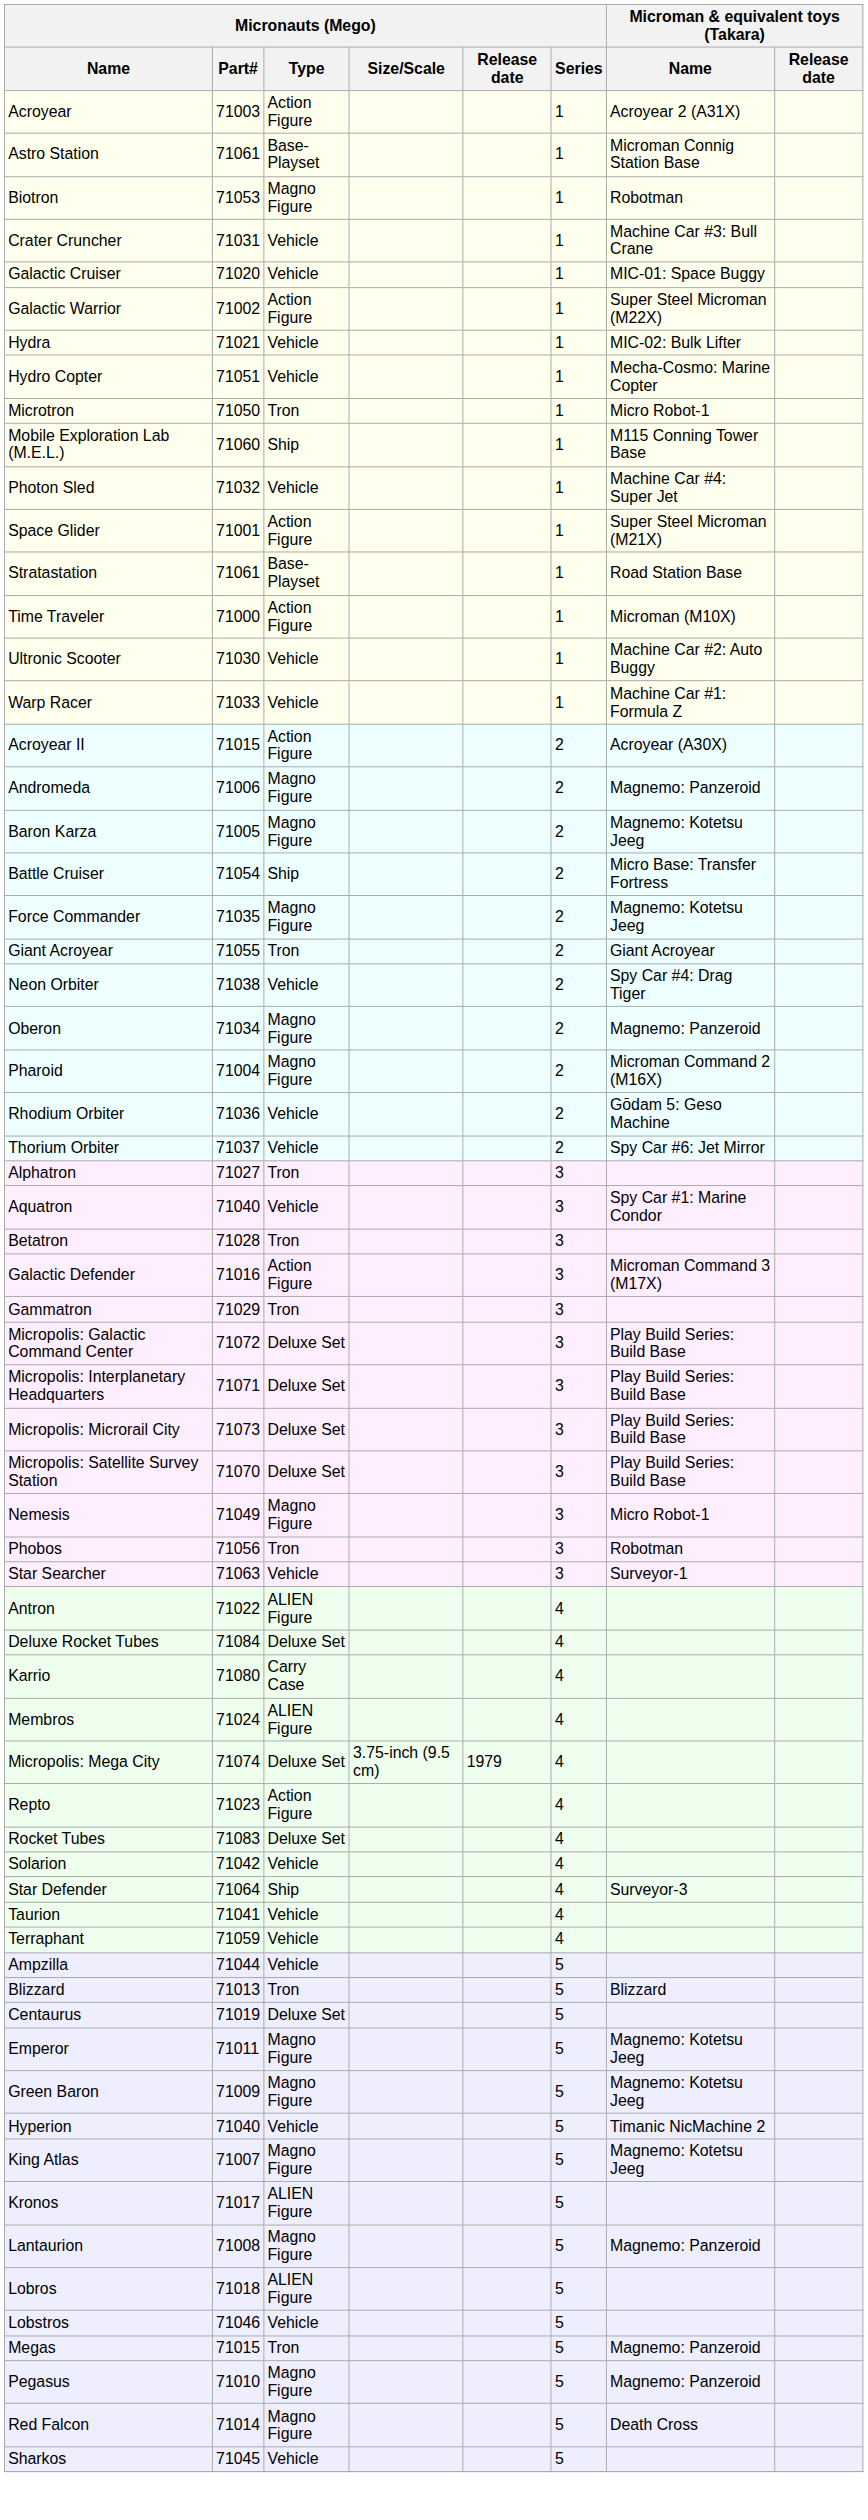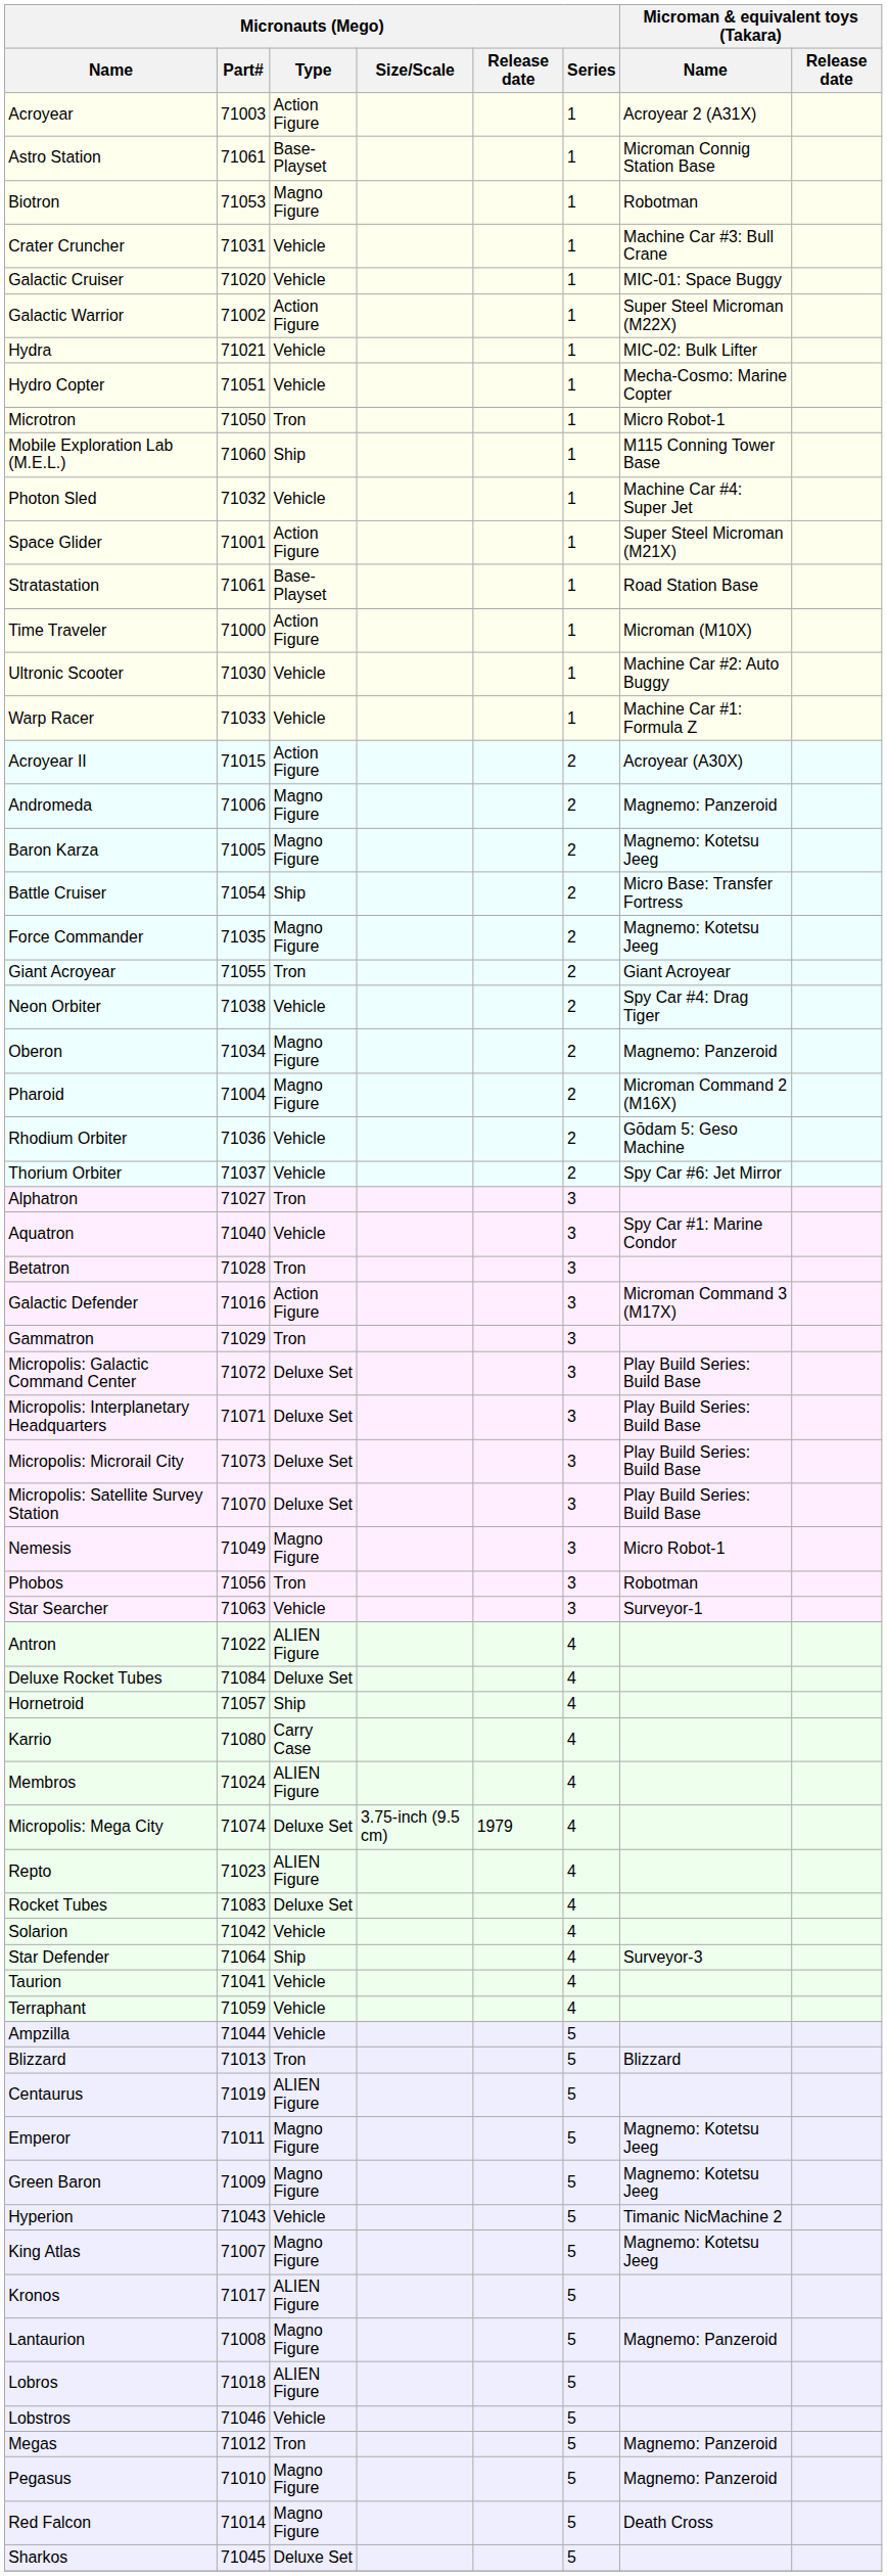 <table class="wikitable collapsible sortable">
 <tr>
 <th colspan="6">Micronauts (Mego)</th>
 <th colspan="2">Microman & equivalent toys (Takara)</th>
 </tr>
 <tr>
 <th>Name</th>
 <th>Part#</th>
 <th>Type</th>
 <th>Size/Scale</th>
 <th>Release date</th>
 <th>Series</th>
 <th>Name</th>
 <th>Release date</th>
 </tr>
 <tr bgcolor="#ffffee">
 <td>Acroyear</td>
 <td>71003</td>
 <td>Action Figure</td>
 <td></td>
 <td></td>
 <td>1</td>
 <td>Acroyear 2 (A31X)</td>
 <td></td>
 </tr>
 <tr bgcolor="#ffffee">
 <td>Astro Station</td>
 <td>71061</td>
 <td>Base-Playset</td>
 <td></td>
 <td></td>
 <td>1</td>
 <td>Microman Connig Station Base</td>
 <td></td>
 </tr>
 <tr bgcolor="#ffffee">
 <td>Biotron</td>
 <td>71053</td>
 <td>Magno Figure</td>
 <td></td>
 <td></td>
 <td>1</td>
 <td>Robotman</td>
 <td></td>
 </tr>
 <tr bgcolor="#ffffee">
 <td>Crater Cruncher</td>
 <td>71031</td>
 <td>Vehicle</td>
 <td></td>
 <td></td>
 <td>1</td>
 <td>Machine Car #3: Bull Crane</td>
 <td></td>
 </tr>
 <tr bgcolor="#ffffee">
 <td>Galactic Cruiser</td>
 <td>71020</td>
 <td>Vehicle</td>
 <td></td>
 <td></td>
 <td>1</td>
 <td>MIC-01: Space Buggy</td>
 <td></td>
 </tr>
 <tr bgcolor="#ffffee">
 <td>Galactic Warrior</td>
 <td>71002</td>
 <td>Action Figure</td>
 <td></td>
 <td></td>
 <td>1</td>
 <td>Super Steel Microman (M22X)</td>
 <td></td>
 </tr>
 <tr bgcolor="#ffffee">
 <td>Hydra</td>
 <td>71021</td>
 <td>Vehicle</td>
 <td></td>
 <td></td>
 <td>1</td>
 <td>MIC-02: Bulk Lifter</td>
 <td></td>
 </tr>
 <tr bgcolor="#ffffee">
 <td>Hydro Copter</td>
 <td>71051</td>
 <td>Vehicle</td>
 <td></td>
 <td></td>
 <td>1</td>
 <td>Mecha-Cosmo: Marine Copter</td>
 <td></td>
 </tr>
 <tr bgcolor="#ffffee">
 <td>Microtron</td>
 <td>71050</td>
 <td>Tron</td>
 <td></td>
 <td></td>
 <td>1</td>
 <td>Micro Robot-1</td>
 <td></td>
 </tr>
 <tr bgcolor="#ffffee">
 <td>Mobile Exploration Lab (M.E.L.)</td>
 <td>71060</td>
 <td>Ship</td>
 <td></td>
 <td></td>
 <td>1</td>
 <td>M115 Conning Tower Base</td>
 <td></td>
 </tr>
 <tr bgcolor="#ffffee">
 <td>Photon Sled</td>
 <td>71032</td>
 <td>Vehicle</td>
 <td></td>
 <td></td>
 <td>1</td>
 <td>Machine Car #4: Super Jet</td>
 <td></td>
 </tr>
 <tr bgcolor="#ffffee">
 <td>Space Glider</td>
 <td>71001</td>
 <td>Action Figure</td>
 <td></td>
 <td></td>
 <td>1</td>
 <td>Super Steel Microman (M21X)</td>
 <td></td>
 </tr>
 <tr bgcolor="#ffffee">
 <td>Stratastation</td>
 <td>71061</td>
 <td>Base-Playset</td>
 <td></td>
 <td></td>
 <td>1</td>
 <td>Road Station Base</td>
 <td></td>
 </tr>
 <tr bgcolor="#ffffee">
 <td>Time Traveler</td>
 <td>71000</td>
 <td>Action Figure</td>
 <td></td>
 <td></td>
 <td>1</td>
 <td>Microman (M10X)</td>
 <td></td>
 </tr>
 <tr bgcolor="#ffffee">
 <td>Ultronic Scooter</td>
 <td>71030</td>
 <td>Vehicle</td>
 <td></td>
 <td></td>
 <td>1</td>
 <td>Machine Car #2: Auto Buggy</td>
 <td></td>
 </tr>
 <tr bgcolor="#ffffee">
 <td>Warp Racer</td>
 <td>71033</td>
 <td>Vehicle</td>
 <td></td>
 <td></td>
 <td>1</td>
 <td>Machine Car #1: Formula Z</td>
 <td></td>
 </tr>
 <tr bgcolor="#eeffff">
 <td>Acroyear II</td>
 <td>71015</td>
 <td>Action Figure</td>
 <td></td>
 <td></td>
 <td>2</td>
 <td>Acroyear (A30X)</td>
 <td></td>
 </tr>
 <tr bgcolor="#eeffff">
 <td>Andromeda</td>
 <td>71006</td>
 <td>Magno Figure</td>
 <td></td>
 <td></td>
 <td>2</td>
 <td>Magnemo: Panzeroid</td>
 <td></td>
 </tr>
 <tr bgcolor="#eeffff">
 <td>Baron Karza</td>
 <td>71005</td>
 <td>Magno Figure</td>
 <td></td>
 <td></td>
 <td>2</td>
 <td>Magnemo: Kotetsu Jeeg</td>
 <td></td>
 </tr>
 <tr bgcolor="#eeffff">
 <td>Battle Cruiser</td>
 <td>71054</td>
 <td>Ship</td>
 <td></td>
 <td></td>
 <td>2</td>
 <td>Micro Base: Transfer Fortress</td>
 <td></td>
 </tr>
 <tr bgcolor="#eeffff">
 <td>Force Commander</td>
 <td>71035</td>
 <td>Magno Figure</td>
 <td></td>
 <td></td>
 <td>2</td>
 <td>Magnemo: Kotetsu Jeeg</td>
 <td></td>
 </tr>
 <tr bgcolor="#eeffff">
 <td>Giant Acroyear</td>
 <td>71055</td>
 <td>Tron</td>
 <td></td>
 <td></td>
 <td>2</td>
 <td>Giant Acroyear</td>
 <td></td>
 </tr>
 <tr bgcolor="#eeffff">
 <td>Neon Orbiter</td>
 <td>71038</td>
 <td>Vehicle</td>
 <td></td>
 <td></td>
 <td>2</td>
 <td>Spy Car #4: Drag Tiger</td>
 <td></td>
 </tr>
 <tr bgcolor="#eeffff">
 <td>Oberon</td>
 <td>71034</td>
 <td>Magno Figure</td>
 <td></td>
 <td></td>
 <td>2</td>
 <td>Magnemo: Panzeroid</td>
 <td></td>
 </tr>
 <tr bgcolor="#eeffff">
 <td>Pharoid</td>
 <td>71004</td>
 <td>Magno Figure</td>
 <td></td>
 <td></td>
 <td>2</td>
 <td>Microman Command 2 (M16X)</td>
 <td></td>
 </tr>
 <tr bgcolor="#eeffff">
 <td>Rhodium Orbiter</td>
 <td>71036</td>
 <td>Vehicle</td>
 <td></td>
 <td></td>
 <td>2</td>
 <td>Gōdam 5: Geso Machine</td>
 <td></td>
 </tr>
 <tr bgcolor="#eeffff">
 <td>Thorium Orbiter</td>
 <td>71037</td>
 <td>Vehicle</td>
 <td></td>
 <td></td>
 <td>2</td>
 <td>Spy Car #6: Jet Mirror</td>
 <td></td>
 </tr>
 <tr bgcolor="#ffeeff">
 <td>Alphatron</td>
 <td>71027</td>
 <td>Tron</td>
 <td></td>
 <td></td>
 <td>3</td>
 <td></td>
 <td></td>
 </tr>
 <tr bgcolor="#ffeeff">
 <td>Aquatron</td>
 <td>71040</td>
 <td>Vehicle</td>
 <td></td>
 <td></td>
 <td>3</td>
 <td>Spy Car #1: Marine Condor</td>
 <td></td>
 </tr>
 <tr bgcolor="#ffeeff">
 <td>Betatron</td>
 <td>71028</td>
 <td>Tron</td>
 <td></td>
 <td></td>
 <td>3</td>
 <td></td>
 <td></td>
 </tr>
 <tr bgcolor="#ffeeff">
 <td>Galactic Defender</td>
 <td>71016</td>
 <td>Action Figure</td>
 <td></td>
 <td></td>
 <td>3</td>
 <td>Microman Command 3 (M17X)</td>
 <td></td>
 </tr>
 <tr bgcolor="#ffeeff">
 <td>Gammatron</td>
 <td>71029</td>
 <td>Tron</td>
 <td></td>
 <td></td>
 <td>3</td>
 <td></td>
 <td></td>
 </tr>
 <tr bgcolor="#ffeeff">
 <td>Micropolis: Galactic Command Center</td>
 <td>71072</td>
 <td>Deluxe Set</td>
 <td></td>
 <td></td>
 <td>3</td>
 <td>Play Build Series: Build Base</td>
 <td></td>
 </tr>
 <tr bgcolor="#ffeeff">
 <td>Micropolis: Interplanetary Headquarters</td>
 <td>71071</td>
 <td>Deluxe Set</td>
 <td></td>
 <td></td>
 <td>3</td>
 <td>Play Build Series: Build Base</td>
 <td></td>
 </tr>
 <tr bgcolor="#ffeeff">
 <td>Micropolis: Microrail City</td>
 <td>71073</td>
 <td>Deluxe Set</td>
 <td></td>
 <td></td>
 <td>3</td>
 <td>Play Build Series: Build Base</td>
 <td></td>
 </tr>
 <tr bgcolor="#ffeeff">
 <td>Micropolis: Satellite Survey Station</td>
 <td>71070</td>
 <td>Deluxe Set</td>
 <td></td>
 <td></td>
 <td>3</td>
 <td>Play Build Series: Build Base</td>
 <td></td>
 </tr>
 <tr bgcolor="#ffeeff">
 <td>Nemesis</td>
 <td>71049</td>
 <td>Magno Figure</td>
 <td></td>
 <td></td>
 <td>3</td>
 <td>Micro Robot-1</td>
 <td></td>
 </tr>
 <tr bgcolor="#ffeeff">
 <td>Phobos</td>
 <td>71056</td>
 <td>Tron</td>
 <td></td>
 <td></td>
 <td>3</td>
 <td>Robotman</td>
 <td></td>
 </tr>
 <tr bgcolor="#ffeeff">
 <td>Star Searcher</td>
 <td>71063</td>
 <td>Vehicle</td>
 <td></td>
 <td></td>
 <td>3</td>
 <td>Surveyor-1</td>
 <td></td>
 </tr>
 <tr bgcolor="#eeffee">
 <td>Antron</td>
 <td>71022</td>
 <td>ALIEN Figure</td>
 <td></td>
 <td></td>
 <td>4</td>
 <td></td>
 <td></td>
 </tr>
 <tr bgcolor="#eeffee">
 <td>Deluxe Rocket Tubes</td>
 <td>71084</td>
 <td>Deluxe Set</td>
 <td></td>
 <td></td>
 <td>4</td>
 <td></td>
 <td></td>
 </tr>
 <tr bgcolor="#eeffee">
+<td>Hornetroid</td>
+<td>71057</td>
+<td>Ship</td>
+<td></td>
+<td></td>
+<td>4</td>
+<td></td>
+<td></td>
+</tr>
+<tr bgcolor="#eeffee">
 <td>Karrio</td>
 <td>71080</td>
 <td>Carry Case</td>
 <td></td>
 <td></td>
 <td>4</td>
 <td></td>
 <td></td>
 </tr>
 <tr bgcolor="#eeffee">
 <td>Membros</td>
 <td>71024</td>
 <td>ALIEN Figure</td>
 <td></td>
 <td></td>
 <td>4</td>
 <td></td>
 <td></td>
 </tr>
 <tr bgcolor="#eeffee">
 <td>Micropolis: Mega City</td>
 <td>71074</td>
 <td>Deluxe Set</td>
 <td>3.75-inch (9.5 cm)</td>
 <td>1979</td>
 <td>4</td>
 <td></td>
 <td></td>
 </tr>
 <tr bgcolor="#eeffee">
 <td>Repto</td>
 <td>71023</td>
-<td>Action Figure</td>
+<td>ALIEN Figure</td>
 <td></td>
 <td></td>
 <td>4</td>
 <td></td>
 <td></td>
 </tr>
 <tr bgcolor="#eeffee">
 <td>Rocket Tubes</td>
 <td>71083</td>
 <td>Deluxe Set</td>
 <td></td>
 <td></td>
 <td>4</td>
 <td></td>
 <td></td>
 </tr>
 <tr bgcolor="#eeffee">
 <td>Solarion</td>
 <td>71042</td>
 <td>Vehicle</td>
 <td></td>
 <td></td>
 <td>4</td>
 <td></td>
 <td></td>
 </tr>
 <tr bgcolor="#eeffee">
 <td>Star Defender</td>
 <td>71064</td>
 <td>Ship</td>
 <td></td>
 <td></td>
 <td>4</td>
 <td>Surveyor-3</td>
 <td></td>
 </tr>
 <tr bgcolor="#eeffee">
 <td>Taurion</td>
 <td>71041</td>
 <td>Vehicle</td>
 <td></td>
 <td></td>
 <td>4</td>
 <td></td>
 <td></td>
 </tr>
 <tr bgcolor="#eeffee">
 <td>Terraphant</td>
 <td>71059</td>
 <td>Vehicle</td>
 <td></td>
 <td></td>
 <td>4</td>
 <td></td>
 <td></td>
 </tr>
 <tr bgcolor="#eeeeff">
 <td>Ampzilla</td>
 <td>71044</td>
 <td>Vehicle</td>
 <td></td>
 <td></td>
 <td>5</td>
 <td></td>
 <td></td>
 </tr>
 <tr bgcolor="#eeeeff">
 <td>Blizzard</td>
 <td>71013</td>
 <td>Tron</td>
 <td></td>
 <td></td>
 <td>5</td>
 <td>Blizzard</td>
 <td></td>
 </tr>
 <tr bgcolor="#eeeeff">
 <td>Centaurus</td>
 <td>71019</td>
-<td>Deluxe Set</td>
+<td>ALIEN Figure</td>
 <td></td>
 <td></td>
 <td>5</td>
 <td></td>
 <td></td>
 </tr>
 <tr bgcolor="#eeeeff">
 <td>Emperor</td>
 <td>71011</td>
 <td>Magno Figure</td>
 <td></td>
 <td></td>
 <td>5</td>
 <td>Magnemo: Kotetsu Jeeg</td>
 <td></td>
 </tr>
 <tr bgcolor="#eeeeff">
 <td>Green Baron</td>
 <td>71009</td>
 <td>Magno Figure</td>
 <td></td>
 <td></td>
 <td>5</td>
 <td>Magnemo: Kotetsu Jeeg</td>
 <td></td>
 </tr>
 <tr bgcolor="#eeeeff">
 <td>Hyperion</td>
-<td>71040</td>
+<td>71043</td>
 <td>Vehicle</td>
 <td></td>
 <td></td>
 <td>5</td>
 <td>Timanic NicMachine 2</td>
 <td></td>
 </tr>
 <tr bgcolor="#eeeeff">
 <td>King Atlas</td>
 <td>71007</td>
 <td>Magno Figure</td>
 <td></td>
 <td></td>
 <td>5</td>
 <td>Magnemo: Kotetsu Jeeg</td>
 <td></td>
 </tr>
 <tr bgcolor="#eeeeff">
 <td>Kronos</td>
 <td>71017</td>
 <td>ALIEN Figure</td>
 <td></td>
 <td></td>
 <td>5</td>
 <td></td>
 <td></td>
 </tr>
 <tr bgcolor="#eeeeff">
 <td>Lantaurion</td>
 <td>71008</td>
 <td>Magno Figure</td>
 <td></td>
 <td></td>
 <td>5</td>
 <td>Magnemo: Panzeroid</td>
 <td></td>
 </tr>
 <tr bgcolor="#eeeeff">
 <td>Lobros</td>
 <td>71018</td>
 <td>ALIEN Figure</td>
 <td></td>
 <td></td>
 <td>5</td>
 <td></td>
 <td></td>
 </tr>
 <tr bgcolor="#eeeeff">
 <td>Lobstros</td>
 <td>71046</td>
 <td>Vehicle</td>
 <td></td>
 <td></td>
 <td>5</td>
 <td></td>
 <td></td>
 </tr>
 <tr bgcolor="#eeeeff">
 <td>Megas</td>
-<td>71015</td>
+<td>71012</td>
 <td>Tron</td>
 <td></td>
 <td></td>
 <td>5</td>
 <td>Magnemo: Panzeroid</td>
 <td></td>
 </tr>
 <tr bgcolor="#eeeeff">
 <td>Pegasus</td>
 <td>71010</td>
 <td>Magno Figure</td>
 <td></td>
 <td></td>
 <td>5</td>
 <td>Magnemo: Panzeroid</td>
 <td></td>
 </tr>
 <tr bgcolor="#eeeeff">
 <td>Red Falcon</td>
 <td>71014</td>
 <td>Magno Figure</td>
 <td></td>
 <td></td>
 <td>5</td>
 <td>Death Cross</td>
 <td></td>
 </tr>
 <tr bgcolor="#eeeeff">
 <td>Sharkos</td>
 <td>71045</td>
-<td>Vehicle</td>
+<td>Deluxe Set</td>
 <td></td>
 <td></td>
 <td>5</td>
 <td></td>
 <td></td>
 </tr>
 <tr bgcolor="#eeeeff">
 </tr>
 </table>
